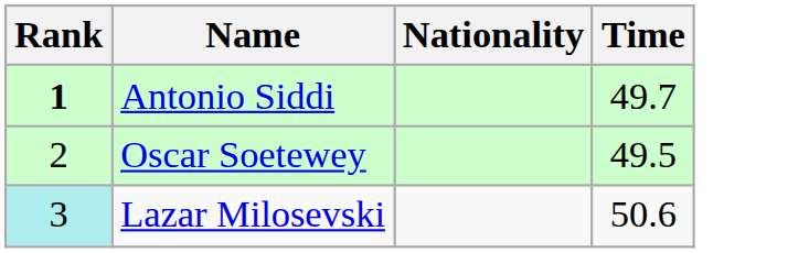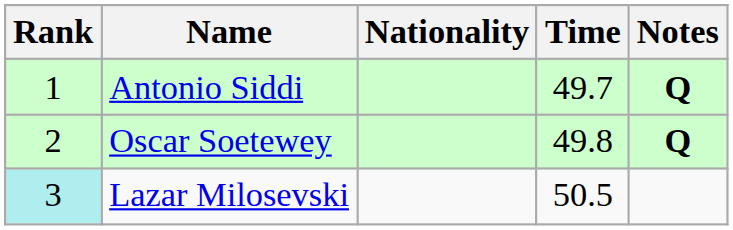 <table class="wikitable sortable" style="text-align:center">
 <tr>
 <th>Rank</th>
 <th>Name</th>
 <th>Nationality</th>
 <th>Time</th>
+<th>Notes</th>
 </tr>
 <tr bgcolor=ccffcc>
-<td><strong>1</strong></td>
+<td>1</td>
 <td align=left><a href='#'>Antonio Siddi</a></td>
 <td align=left></td>
 <td>49.7</td>
+<td><strong>Q</strong></td>
 </tr>
 <tr bgcolor=ccffcc>
 <td>2</td>
 <td align=left><a href='#'>Oscar Soetewey</a></td>
 <td align=left></td>
-<td>49.5</td>
+<td>49.8</td>
+<td><strong>Q</strong></td>
 </tr>
 <tr>
 <td style="background: paleturquoise;">3</td>
 <td align=left><a href='#'>Lazar Milosevski</a></td>
 <td align=left></td>
-<td>50.6</td>
+<td>50.5</td>
+<td></td>
 </tr>
 </table>
